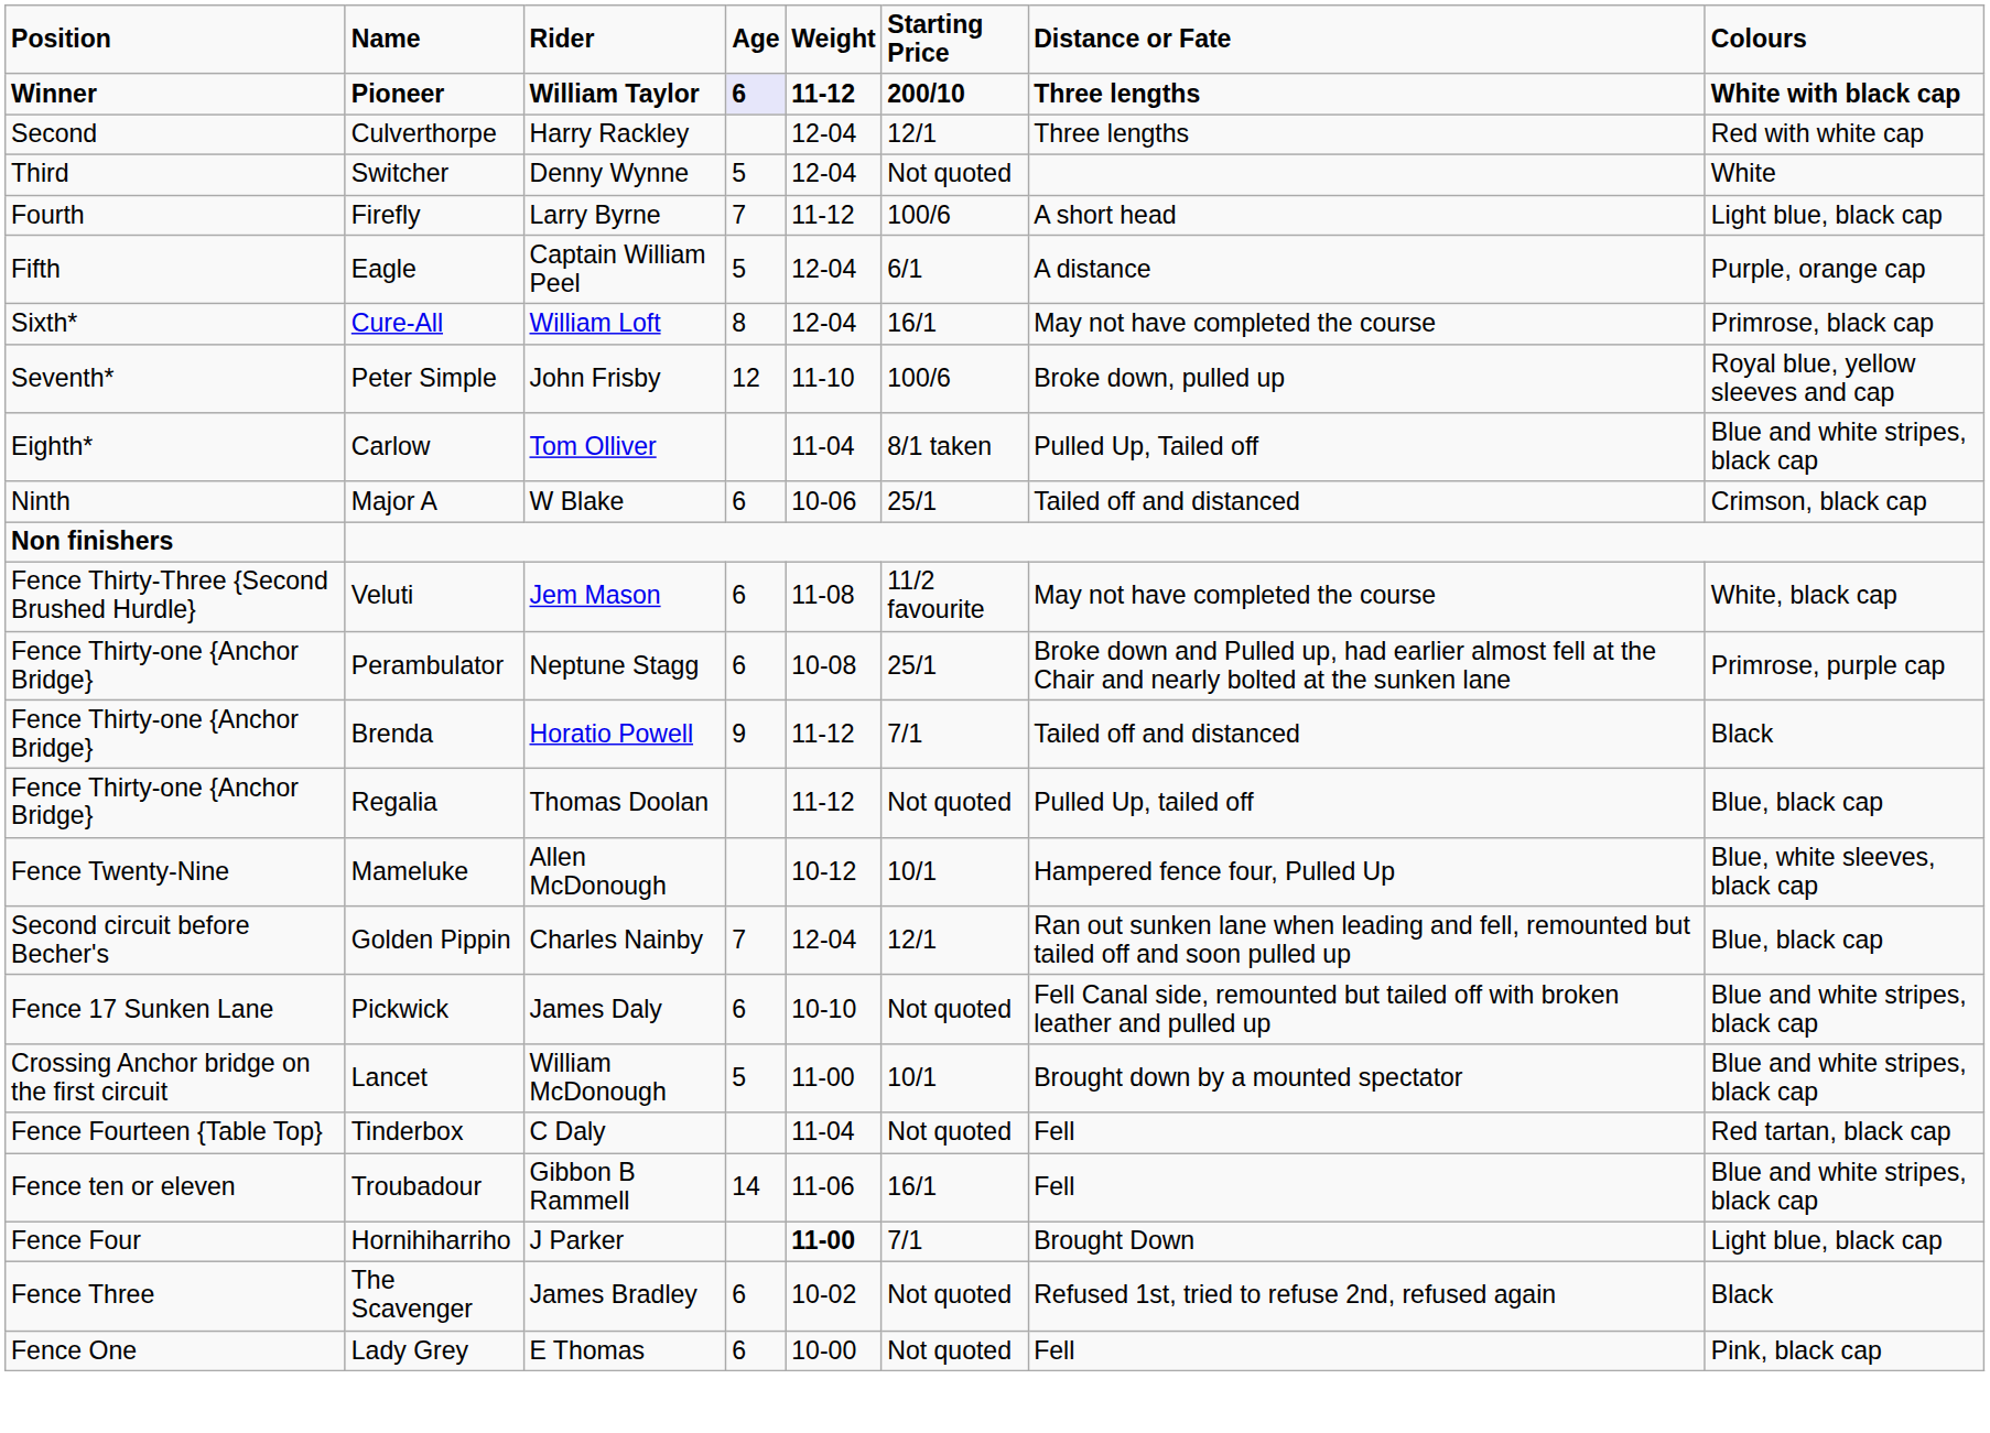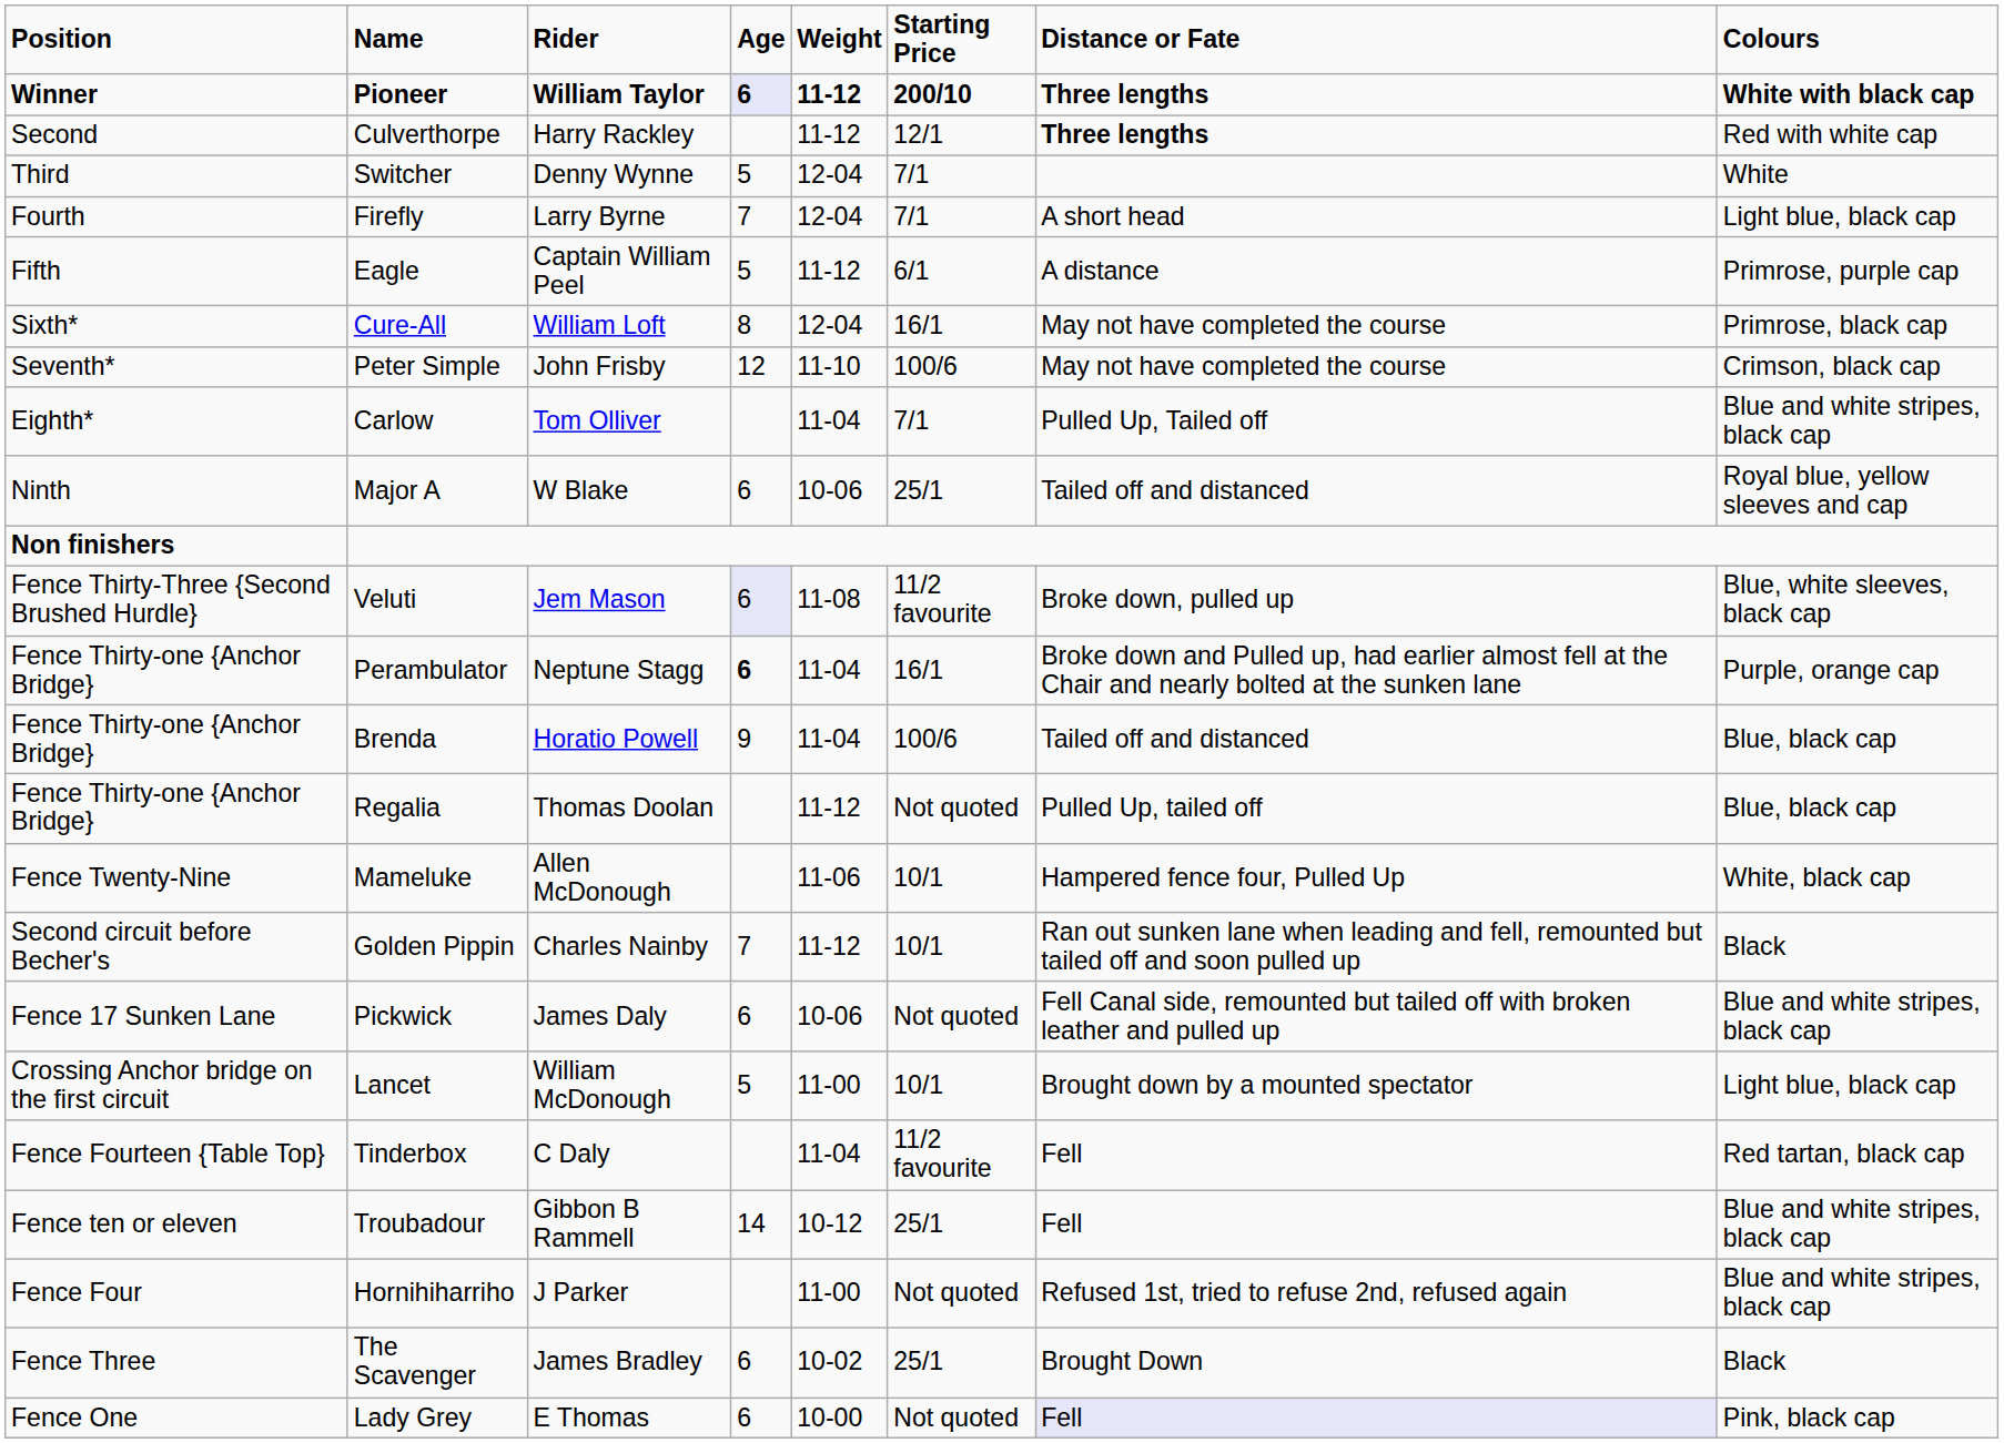 <table class="wikitable sortable">
 <tr>
 <td><strong>Position</strong></td>
 <td><strong>Name</strong></td>
 <td><strong>Rider</strong></td>
 <td><strong>Age</strong></td>
 <td><strong>Weight</strong></td>
 <td><strong>Starting Price</strong></td>
 <td><strong>Distance or Fate</strong></td>
 <td><strong>Colours</strong></td>
 </tr>
 <tr>
 <td><strong>Winner</strong></td>
 <td><strong>Pioneer</strong></td>
 <td><strong>William Taylor</strong></td>
 <td style="background: lavender;"><strong>6</strong></td>
 <td><strong>11-12</strong></td>
 <td><strong>200/10</strong></td>
 <td><strong>Three lengths</strong></td>
 <td><strong>White with black cap</strong></td>
 </tr>
 <tr>
 <td>Second</td>
 <td>Culverthorpe</td>
 <td>Harry Rackley</td>
 <td></td>
-<td>12-04</td>
+<td>11-12</td>
 <td>12/1</td>
-<td>Three lengths</td>
+<td><strong>Three lengths</strong></td>
 <td>Red with white cap</td>
 </tr>
 <tr>
 <td>Third</td>
 <td>Switcher</td>
 <td>Denny Wynne</td>
 <td>5</td>
 <td>12-04</td>
-<td>Not quoted</td>
+<td>7/1</td>
 <td></td>
 <td>White</td>
 </tr>
 <tr>
 <td>Fourth</td>
 <td>Firefly</td>
 <td>Larry Byrne</td>
 <td>7</td>
-<td>11-12</td>
-<td>100/6</td>
+<td>12-04</td>
+<td>7/1</td>
 <td>A short head</td>
 <td>Light blue, black cap</td>
 </tr>
 <tr>
 <td>Fifth</td>
 <td>Eagle</td>
 <td>Captain William Peel</td>
 <td>5</td>
-<td>12-04</td>
+<td>11-12</td>
 <td>6/1</td>
 <td>A distance</td>
-<td>Purple, orange cap</td>
+<td>Primrose, purple cap</td>
 </tr>
 <tr>
 <td>Sixth*</td>
 <td><a href='#'>Cure-All</a></td>
 <td><a href='#'>William Loft</a></td>
 <td>8</td>
 <td>12-04</td>
 <td>16/1</td>
 <td>May not have completed the course</td>
 <td>Primrose, black cap</td>
 </tr>
 <tr>
 <td>Seventh*</td>
 <td>Peter Simple</td>
 <td>John Frisby</td>
 <td>12</td>
 <td>11-10</td>
 <td>100/6</td>
-<td>Broke down, pulled up</td>
-<td>Royal blue, yellow sleeves and cap</td>
+<td>May not have completed the course</td>
+<td>Crimson, black cap</td>
 </tr>
 <tr>
 <td>Eighth*</td>
 <td>Carlow</td>
 <td><a href='#'>Tom Olliver</a></td>
 <td></td>
 <td>11-04</td>
-<td>8/1 taken</td>
+<td>7/1</td>
 <td>Pulled Up, Tailed off</td>
 <td>Blue and white stripes, black cap</td>
 </tr>
 <tr>
 <td>Ninth</td>
 <td>Major A</td>
 <td>W Blake</td>
 <td>6</td>
 <td>10-06</td>
 <td>25/1</td>
 <td>Tailed off and distanced</td>
-<td>Crimson, black cap</td>
+<td>Royal blue, yellow sleeves and cap</td>
 </tr>
 <tr>
 <td><strong>Non finishers</strong></td>
 </tr>
 <tr>
 <td>Fence Thirty-Three {Second Brushed Hurdle}</td>
 <td>Veluti</td>
 <td><a href='#'>Jem Mason</a></td>
-<td>6</td>
+<td style="background: lavender;">6</td>
 <td>11-08</td>
 <td>11/2 favourite</td>
-<td>May not have completed the course</td>
-<td>White, black cap</td>
+<td>Broke down, pulled up</td>
+<td>Blue, white sleeves, black cap</td>
 </tr>
 <tr>
 <td>Fence Thirty-one {Anchor Bridge}</td>
 <td>Perambulator</td>
 <td>Neptune Stagg</td>
-<td>6</td>
-<td>10-08</td>
-<td>25/1</td>
+<td><strong>6</strong></td>
+<td>11-04</td>
+<td>16/1</td>
 <td>Broke down and Pulled up, had earlier almost fell at the Chair and nearly bolted at the sunken lane</td>
-<td>Primrose, purple cap</td>
+<td>Purple, orange cap</td>
 </tr>
 <tr>
 <td>Fence Thirty-one {Anchor Bridge}</td>
 <td>Brenda</td>
 <td><a href='#'>Horatio Powell</a></td>
 <td>9</td>
-<td>11-12</td>
-<td>7/1</td>
+<td>11-04</td>
+<td>100/6</td>
 <td>Tailed off and distanced</td>
-<td>Black</td>
+<td>Blue, black cap</td>
 </tr>
 <tr>
 <td>Fence Thirty-one {Anchor Bridge}</td>
 <td>Regalia</td>
 <td>Thomas Doolan</td>
 <td></td>
 <td>11-12</td>
 <td>Not quoted</td>
 <td>Pulled Up, tailed off</td>
 <td>Blue, black cap</td>
 </tr>
 <tr>
 <td>Fence Twenty-Nine</td>
 <td>Mameluke</td>
 <td>Allen McDonough</td>
 <td></td>
-<td>10-12</td>
+<td>11-06</td>
 <td>10/1</td>
 <td>Hampered fence four, Pulled Up</td>
-<td>Blue, white sleeves, black cap</td>
+<td>White, black cap</td>
 </tr>
 <tr>
 <td>Second circuit before Becher's</td>
 <td>Golden Pippin</td>
 <td>Charles Nainby</td>
 <td>7</td>
-<td>12-04</td>
-<td>12/1</td>
+<td>11-12</td>
+<td>10/1</td>
 <td>Ran out sunken lane when leading and fell, remounted but tailed off and soon pulled up</td>
-<td>Blue, black cap</td>
+<td>Black</td>
 </tr>
 <tr>
 <td>Fence 17 Sunken Lane</td>
 <td>Pickwick</td>
 <td>James Daly</td>
 <td>6</td>
-<td>10-10</td>
+<td>10-06</td>
 <td>Not quoted</td>
 <td>Fell Canal side, remounted but tailed off with broken leather and pulled up</td>
 <td>Blue and white stripes, black cap</td>
 </tr>
 <tr>
 <td>Crossing Anchor bridge on the first circuit</td>
 <td>Lancet</td>
 <td>William McDonough</td>
 <td>5</td>
 <td>11-00</td>
 <td>10/1</td>
 <td>Brought down by a mounted spectator</td>
-<td>Blue and white stripes, black cap</td>
+<td>Light blue, black cap</td>
 </tr>
 <tr>
 <td>Fence Fourteen {Table Top}</td>
 <td>Tinderbox</td>
 <td>C Daly</td>
 <td></td>
 <td>11-04</td>
-<td>Not quoted</td>
+<td>11/2 favourite</td>
 <td>Fell</td>
 <td>Red tartan, black cap</td>
 </tr>
 <tr>
 <td>Fence ten or eleven</td>
 <td>Troubadour</td>
 <td>Gibbon B Rammell</td>
 <td>14</td>
-<td>11-06</td>
-<td>16/1</td>
+<td>10-12</td>
+<td>25/1</td>
 <td>Fell</td>
 <td>Blue and white stripes, black cap</td>
 </tr>
 <tr>
 <td>Fence Four</td>
 <td>Hornihiharriho</td>
 <td>J Parker</td>
 <td></td>
-<td><strong>11-00</strong></td>
-<td>7/1</td>
-<td>Brought Down</td>
-<td>Light blue, black cap</td>
+<td>11-00</td>
+<td>Not quoted</td>
+<td>Refused 1st, tried to refuse 2nd, refused again</td>
+<td>Blue and white stripes, black cap</td>
 </tr>
 <tr>
 <td>Fence Three</td>
 <td>The Scavenger</td>
 <td>James Bradley</td>
 <td>6</td>
 <td>10-02</td>
-<td>Not quoted</td>
-<td>Refused 1st, tried to refuse 2nd, refused again</td>
+<td>25/1</td>
+<td>Brought Down</td>
 <td>Black</td>
 </tr>
 <tr>
 <td>Fence One</td>
 <td>Lady Grey</td>
 <td>E Thomas</td>
 <td>6</td>
 <td>10-00</td>
 <td>Not quoted</td>
-<td>Fell</td>
+<td style="background: lavender;">Fell</td>
 <td>Pink, black cap</td>
 </tr>
 <tr>
 </tr>
 </table>
